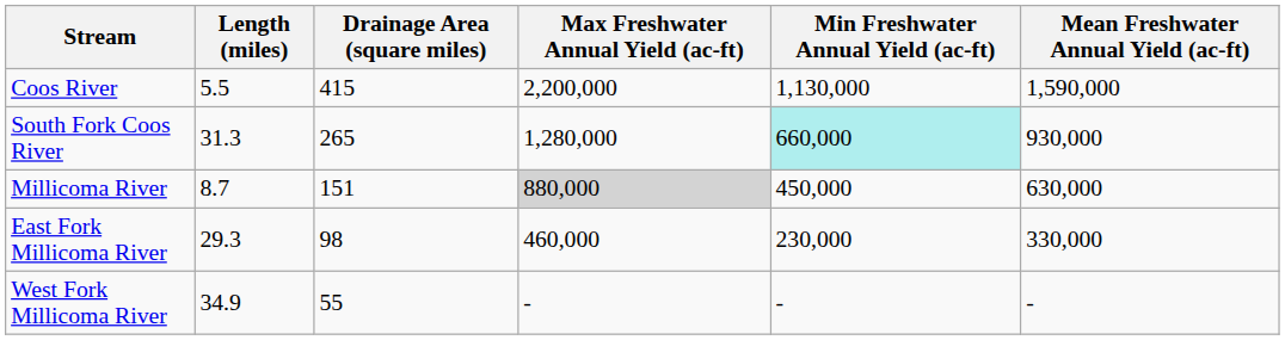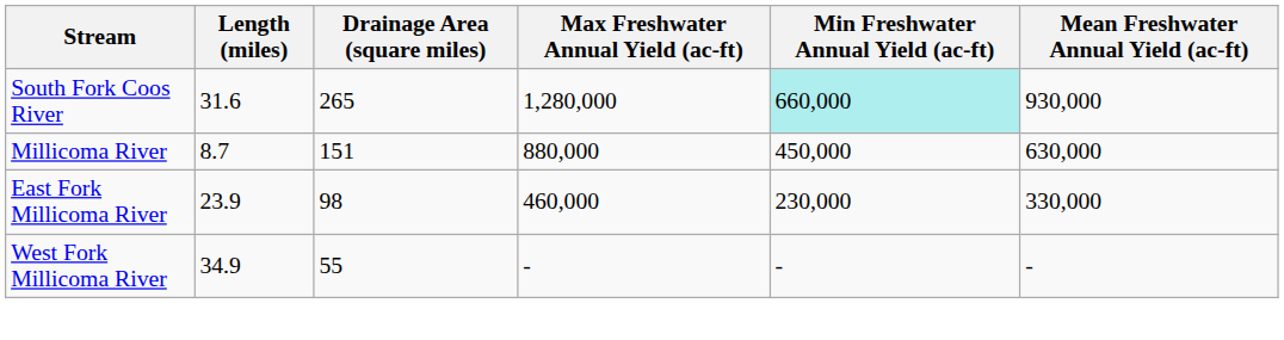 <table class="wikitable">
 <tr>
 <th>Stream</th>
 <th>Length (miles)</th>
 <th>Drainage Area (square miles)</th>
 <th>Max Freshwater Annual Yield (ac-ft)</th>
 <th>Min Freshwater Annual Yield (ac-ft)</th>
 <th>Mean Freshwater Annual Yield (ac-ft)</th>
 </tr>
 <tr>
-<td><a href='#'>Coos River</a></td>
-<td>5.5</td>
-<td>415</td>
-<td>2,200,000</td>
-<td>1,130,000</td>
-<td>1,590,000</td>
-</tr>
-<tr>
 <td><a href='#'>South Fork Coos River</a></td>
-<td>31.3</td>
+<td>31.6</td>
 <td>265</td>
 <td>1,280,000</td>
 <td style="background: paleturquoise;">660,000</td>
 <td>930,000</td>
 </tr>
 <tr>
 <td><a href='#'>Millicoma River</a></td>
 <td>8.7</td>
 <td>151</td>
-<td style="background: lightgrey;">880,000</td>
+<td>880,000</td>
 <td>450,000</td>
 <td>630,000</td>
 </tr>
 <tr>
 <td><a href='#'>East Fork Millicoma River</a></td>
-<td>29.3</td>
+<td>23.9</td>
 <td>98</td>
 <td>460,000</td>
 <td>230,000</td>
 <td>330,000</td>
 </tr>
 <tr>
 <td><a href='#'>West Fork Millicoma River</a></td>
 <td>34.9</td>
 <td>55</td>
 <td>-</td>
 <td>-</td>
 <td>-</td>
 </tr>
 </table>
